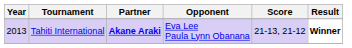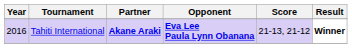 <table class="sortable wikitable" style="font-size: 90%;">
 <tr>
 <th>Year</th>
 <th>Tournament</th>
 <th>Partner</th>
 <th>Opponent</th>
 <th>Score</th>
 <th>Result</th>
 </tr>
 <tr>
 </tr>
 <tr style="background:#D8CEF6">
-<td align="center">2013</td>
+<td align="center">2016</td>
 <td align="left"><a href='#'>Tahiti International</a></td>
 <td align="left"><strong> <a href='#'>Akane Araki</a></strong></td>
-<td align="left"> <a href='#'>Eva Lee</a><br> <a href='#'>Paula Lynn Obanana</a></td>
+<td align="left"><strong> <a href='#'>Eva Lee</a><br> <a href='#'>Paula Lynn Obanana</a></strong></td>
 <td align="left">21-13, 21-12</td>
 <td style="text-align:left; background:white"> <strong>Winner</strong></td>
 </tr>
 <tr>
 </tr>
 </table>
